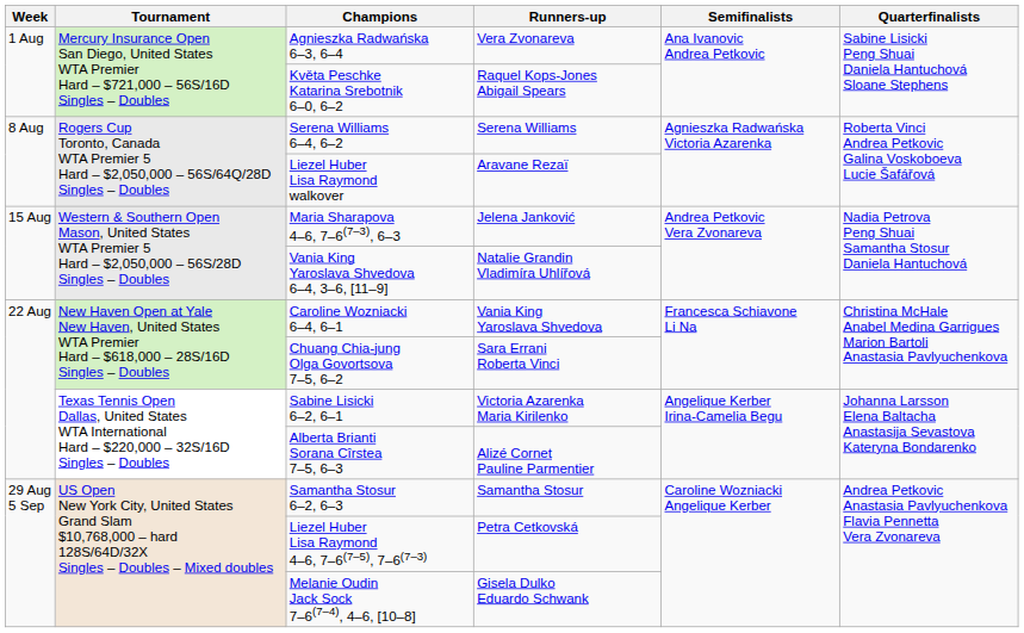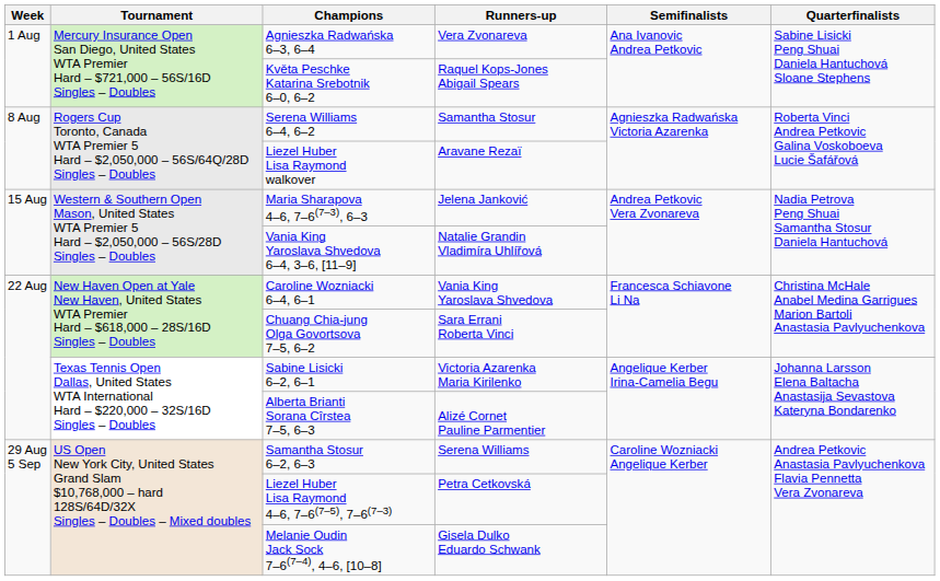 <table class=wikitable style=font-size:95%>
 <tr>
 <th style="width:48px;">Week</th>
 <th style="width:248px;">Tournament</th>
 <th style="width:200px;">Champions</th>
 <th style="width:200px;">Runners-up</th>
 <th style="width:190px;">Semifinalists</th>
 <th style="width:190px;">Quarterfinalists</th>
 </tr>
 <tr valign=top>
 <td rowspan=2>1 Aug</td>
 <td style="background:#d4f1c5;" rowspan=2><a href='#'>Mercury Insurance Open</a><br> San Diego, United States<br>WTA Premier <br>Hard – $721,000 – 56S/16D<br><a href='#'>Singles</a> – <a href='#'>Doubles</a></td>
 <td> <a href='#'>Agnieszka Radwańska</a><br>6–3, 6–4</td>
 <td> <a href='#'>Vera Zvonareva</a></td>
 <td rowspan=2> <a href='#'>Ana Ivanovic</a> <br>  <a href='#'>Andrea Petkovic</a></td>
 <td rowspan=2> <a href='#'>Sabine Lisicki</a> <br> <a href='#'>Peng Shuai</a> <br>  <a href='#'>Daniela Hantuchová</a> <br>  <a href='#'>Sloane Stephens</a></td>
 </tr>
 <tr valign=top>
 <td> <a href='#'>Květa Peschke</a> <br>  <a href='#'>Katarina Srebotnik</a><br> 6–0, 6–2</td>
 <td> <a href='#'>Raquel Kops-Jones</a> <br>  <a href='#'>Abigail Spears</a></td>
 </tr>
 <tr valign=top>
 <td rowspan=2>8 Aug</td>
 <td style="background:#e9e9e9;" rowspan=2><a href='#'>Rogers Cup</a><br> Toronto, Canada<br>WTA Premier 5 <br>Hard – $2,050,000 – 56S/64Q/28D<br><a href='#'>Singles</a> – <a href='#'>Doubles</a></td>
 <td> <a href='#'>Serena Williams</a><br>6–4, 6–2</td>
-<td> <a href='#'>Serena Williams</a></td>
+<td> <a href='#'>Samantha Stosur</a></td>
 <td rowspan=2> <a href='#'>Agnieszka Radwańska</a> <br>  <a href='#'>Victoria Azarenka</a></td>
 <td rowspan=2> <a href='#'>Roberta Vinci</a><br> <a href='#'>Andrea Petkovic</a>  <br> <a href='#'>Galina Voskoboeva</a>  <br>  <a href='#'>Lucie Šafářová</a></td>
 </tr>
 <tr valign=top>
 <td> <a href='#'>Liezel Huber</a> <br>  <a href='#'>Lisa Raymond</a><br> walkover</td>
 <td> <a href='#'>Aravane Rezaï</a></td>
 </tr>
 <tr valign=top>
 <td rowspan=2>15 Aug</td>
 <td style="background:#e9e9e9;" rowspan=2><a href='#'>Western & Southern Open</a><br> <a href='#'>Mason</a>, United States<br>WTA Premier 5 <br>Hard – $2,050,000 – 56S/28D<br><a href='#'>Singles</a> – <a href='#'>Doubles</a></td>
 <td> <a href='#'>Maria Sharapova</a> <br> 4–6, 7–6<sup>(7–3)</sup>, 6–3</td>
 <td> <a href='#'>Jelena Janković</a></td>
 <td rowspan=2> <a href='#'>Andrea Petkovic</a> <br>  <a href='#'>Vera Zvonareva</a></td>
 <td rowspan=2> <a href='#'>Nadia Petrova</a> <br>  <a href='#'>Peng Shuai</a> <br>  <a href='#'>Samantha Stosur</a> <br>  <a href='#'>Daniela Hantuchová</a></td>
 </tr>
 <tr valign=top>
 <td> <a href='#'>Vania King</a><br> <a href='#'>Yaroslava Shvedova</a><br>6–4, 3–6, [11–9]</td>
 <td> <a href='#'>Natalie Grandin</a><br> <a href='#'>Vladimíra Uhlířová</a></td>
 </tr>
 <tr valign=top>
 <td rowspan=4>22 Aug</td>
 <td style="background:#d4f1c5;" rowspan=2><a href='#'>New Haven Open at Yale</a><br> <a href='#'>New Haven</a>, United States<br>WTA Premier <br>Hard – $618,000 – 28S/16D<br><a href='#'>Singles</a> – <a href='#'>Doubles</a></td>
 <td> <a href='#'>Caroline Wozniacki</a><br>6–4, 6–1</td>
 <td> <a href='#'>Vania King</a> <br>  <a href='#'>Yaroslava Shvedova</a></td>
 <td rowspan=2> <a href='#'>Francesca Schiavone</a> <br> <a href='#'>Li Na</a></td>
 <td rowspan=2> <a href='#'>Christina McHale</a> <br> <a href='#'>Anabel Medina Garrigues</a> <br> <a href='#'>Marion Bartoli</a> <br>  <a href='#'>Anastasia Pavlyuchenkova</a></td>
 </tr>
 <tr valign=top>
 <td> <a href='#'>Chuang Chia-jung</a><br> <a href='#'>Olga Govortsova</a><br>7–5, 6–2</td>
 <td> <a href='#'>Sara Errani</a><br> <a href='#'>Roberta Vinci</a></td>
 </tr>
 <tr valign=top>
 <td bgcolor=#ffffff rowspan=2><a href='#'>Texas Tennis Open</a><br> <a href='#'>Dallas</a>, United States<br>WTA International <br>Hard – $220,000 – 32S/16D<br><a href='#'>Singles</a> – <a href='#'>Doubles</a></td>
 <td> <a href='#'>Sabine Lisicki</a><br>6–2, 6–1</td>
 <td> <a href='#'>Victoria Azarenka</a> <br>  <a href='#'>Maria Kirilenko</a></td>
 <td rowspan=2> <a href='#'>Angelique Kerber</a> <br>  <a href='#'>Irina-Camelia Begu</a></td>
 <td rowspan=2> <a href='#'>Johanna Larsson</a> <br> <a href='#'>Elena Baltacha</a> <br> <a href='#'>Anastasija Sevastova</a> <br>  <a href='#'>Kateryna Bondarenko</a></td>
 </tr>
 <tr valign=top>
 <td> <a href='#'>Alberta Brianti</a><br> <a href='#'>Sorana Cîrstea</a><br>7–5, 6–3</td>
 <td><br> <a href='#'>Alizé Cornet</a><br> <a href='#'>Pauline Parmentier</a></td>
 </tr>
 <tr valign=top>
 <td rowspan=3>29 Aug<br>5 Sep</td>
 <td style="background:#f3e6d7;" rowspan=3><a href='#'>US Open</a><br> New York City, United States<br>Grand Slam<br>$10,768,000 – hard<br>128S/64D/32X<br><a href='#'>Singles</a> – <a href='#'>Doubles</a> – <a href='#'>Mixed doubles</a></td>
 <td> <a href='#'>Samantha Stosur</a><br>6–2, 6–3</td>
-<td> <a href='#'>Samantha Stosur</a></td>
+<td> <a href='#'>Serena Williams</a></td>
 <td rowspan=3> <a href='#'>Caroline Wozniacki</a>  <br>  <a href='#'>Angelique Kerber</a></td>
 <td rowspan=3> <a href='#'>Andrea Petkovic</a> <br> <a href='#'>Anastasia Pavlyuchenkova</a> <br>  <a href='#'>Flavia Pennetta</a><br> <a href='#'>Vera Zvonareva</a></td>
 </tr>
 <tr valign=top>
 <td> <a href='#'>Liezel Huber</a> <br>  <a href='#'>Lisa Raymond</a> <br> 4–6, 7–6<sup>(7–5)</sup>, 7–6<sup>(7–3)</sup></td>
 <td> <a href='#'>Petra Cetkovská</a></td>
 </tr>
 <tr valign=top>
 <td> <a href='#'>Melanie Oudin</a><br> <a href='#'>Jack Sock</a><br>7–6<sup>(7–4)</sup>, 4–6, [10–8]</td>
 <td> <a href='#'>Gisela Dulko</a><br> <a href='#'>Eduardo Schwank</a></td>
 </tr>
 </table>
